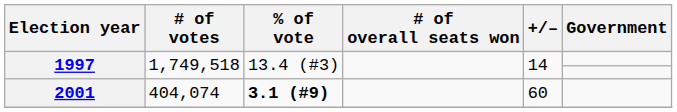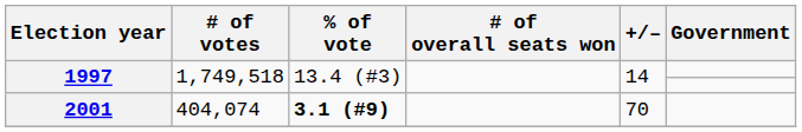 <table class=wikitable>
 <tr>
 <th>Election year</th>
 <th># of<br>votes</th>
 <th>% of<br>vote</th>
 <th># of<br>overall seats won</th>
 <th>+/–</th>
 <th>Government</th>
 </tr>
 <tr>
 <th rowspan="2"><a href='#'><strong>1997</strong></a></th>
 <td rowspan="2">1,749,518</td>
 <td rowspan="2">13.4 (#3)</td>
 <td rowspan="2"></td>
 <td rowspan="2"> 14</td>
 <td></td>
 </tr>
 <tr>
 <td></td>
 </tr>
 <tr>
 <th><a href='#'><strong>2001</strong></a></th>
 <td>404,074</td>
 <td><strong>3.1 (#9)</strong></td>
 <td></td>
-<td> 60</td>
+<td> 70</td>
 <td></td>
 </tr>
 <tr>
 </tr>
 </table>
